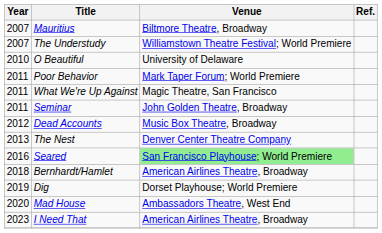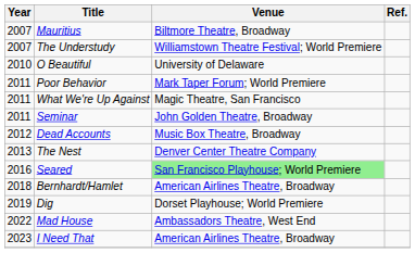 <table class="wikitable sortable">
 <tr>
 <th>Year</th>
 <th>Title</th>
 <th>Venue</th>
 <th class=unsortable>Ref.</th>
 </tr>
 <tr>
 <td>2007</td>
 <td><em><a href='#'>Mauritius</a></em></td>
 <td><a href='#'>Biltmore Theatre</a>, Broadway</td>
 <td></td>
 </tr>
 <tr>
 <td>2007</td>
 <td><em>The Understudy</em></td>
 <td><a href='#'>Williamstown Theatre Festival</a>; World Premiere</td>
 <td></td>
 </tr>
 <tr>
 <td>2010</td>
 <td><em>O Beautiful</em></td>
 <td>University of Delaware</td>
 <td></td>
 </tr>
 <tr>
 <td>2011</td>
 <td><em>Poor Behavior</em></td>
 <td><a href='#'>Mark Taper Forum</a>; World Premiere</td>
 <td></td>
 </tr>
 <tr>
 <td>2011</td>
 <td><em>What We're Up Against</em></td>
 <td>Magic Theatre, San Francisco</td>
 <td></td>
 </tr>
 <tr>
 <td>2011</td>
 <td><em><a href='#'>Seminar</a></em></td>
 <td><a href='#'>John Golden Theatre</a>, Broadway</td>
 <td></td>
 </tr>
 <tr>
 <td>2012</td>
 <td><em><a href='#'>Dead Accounts</a></em></td>
 <td><a href='#'>Music Box Theatre</a>, Broadway</td>
 <td></td>
 </tr>
 <tr>
 <td>2013</td>
 <td><em>The Nest</em></td>
 <td><a href='#'>Denver Center Theatre Company</a></td>
 <td></td>
 </tr>
 <tr>
 <td>2016</td>
 <td><em><a href='#'>Seared</a></em></td>
 <td style="background: lightgreen;"><a href='#'>San Francisco Playhouse</a>; World Premiere</td>
 <td></td>
 </tr>
 <tr>
 <td>2018</td>
 <td><em>Bernhardt/Hamlet</em></td>
 <td><a href='#'>American Airlines Theatre</a>, Broadway</td>
 <td></td>
 </tr>
 <tr>
 <td>2019</td>
 <td><em>Dig</em></td>
 <td>Dorset Playhouse; World Premiere</td>
 <td></td>
 </tr>
 <tr>
-<td>2020</td>
+<td>2022</td>
 <td><em><a href='#'>Mad House</a></em></td>
 <td><a href='#'>Ambassadors Theatre</a>, West End</td>
 <td></td>
 </tr>
 <tr>
 <td>2023</td>
 <td><em><a href='#'>I Need That</a></em></td>
 <td><a href='#'>American Airlines Theatre</a>, Broadway</td>
 <td></td>
 </tr>
 <tr>
 </tr>
 </table>
